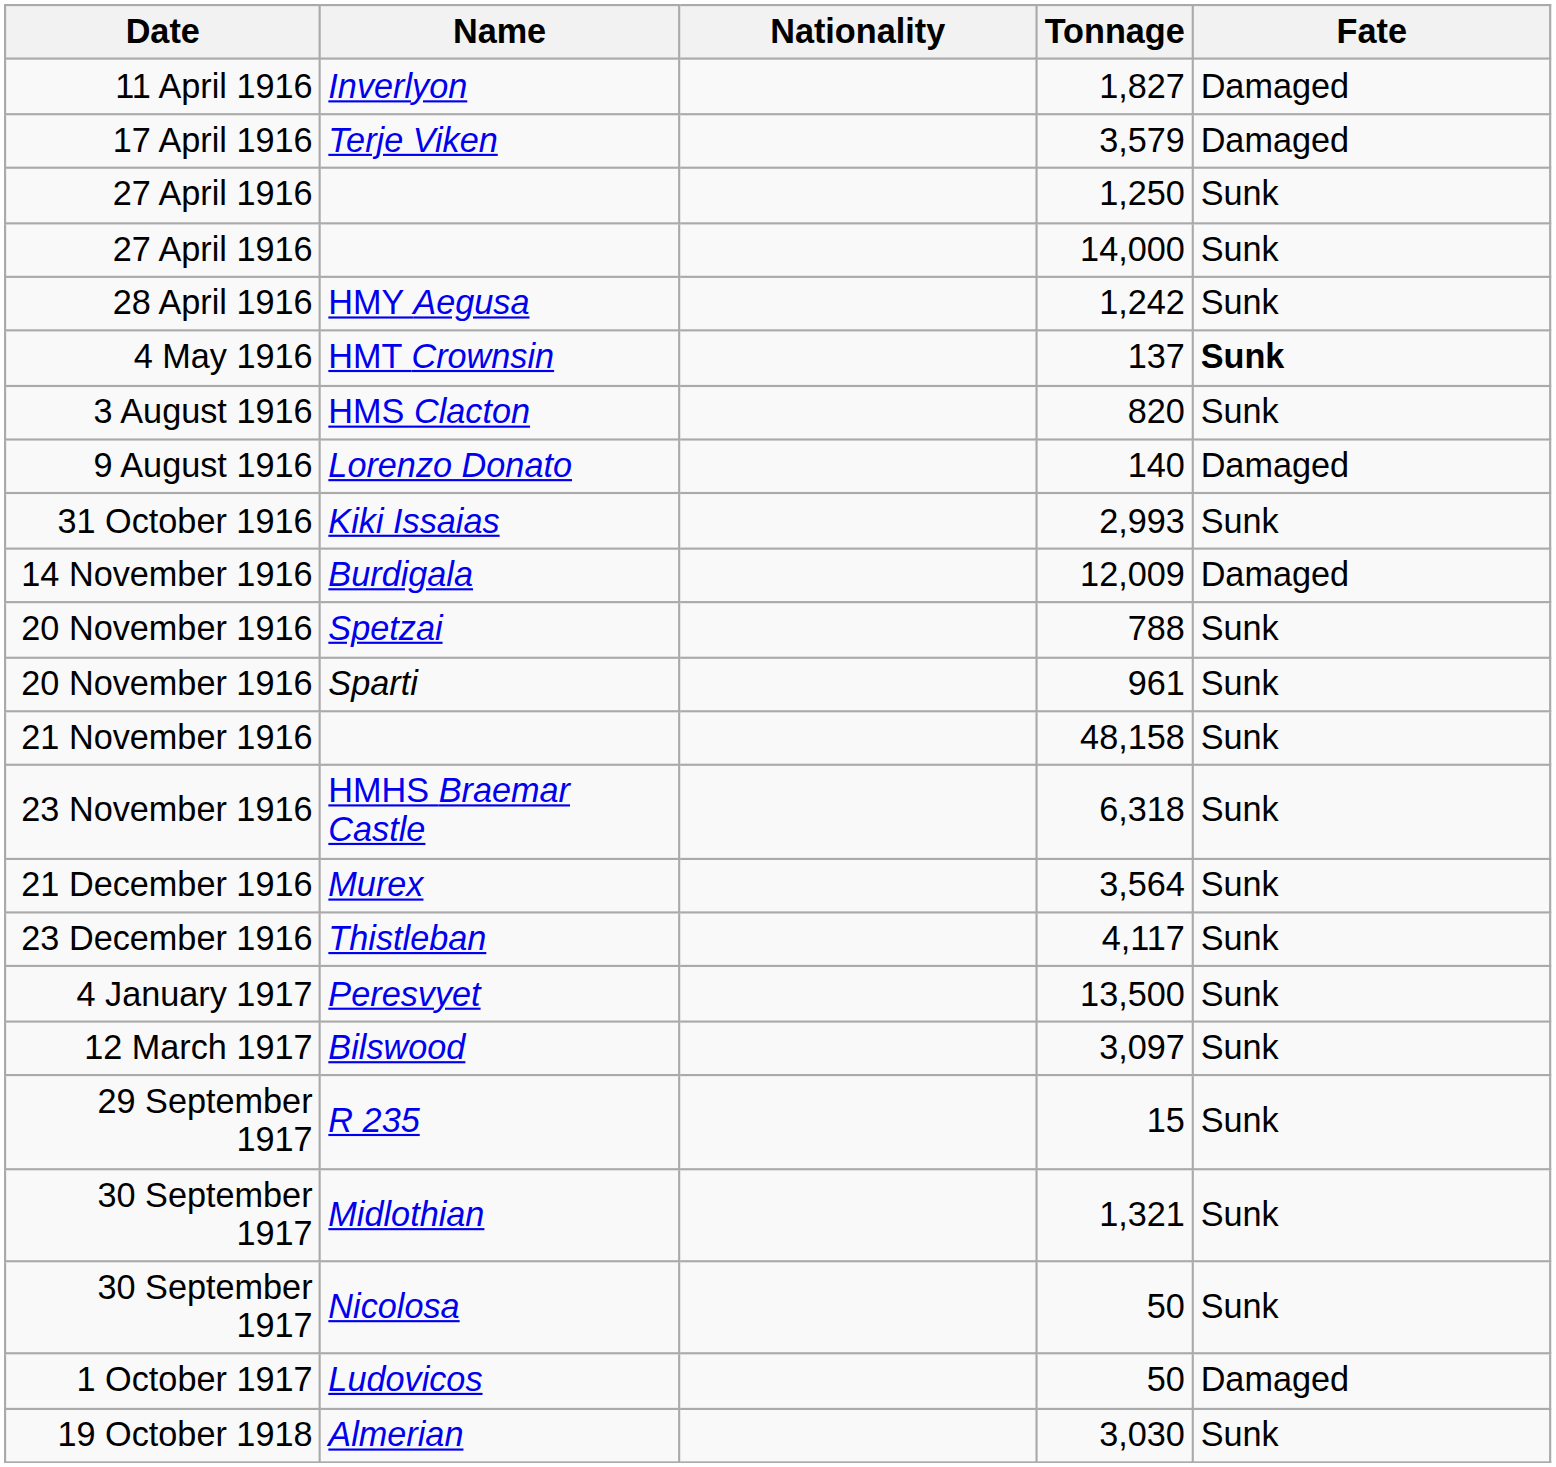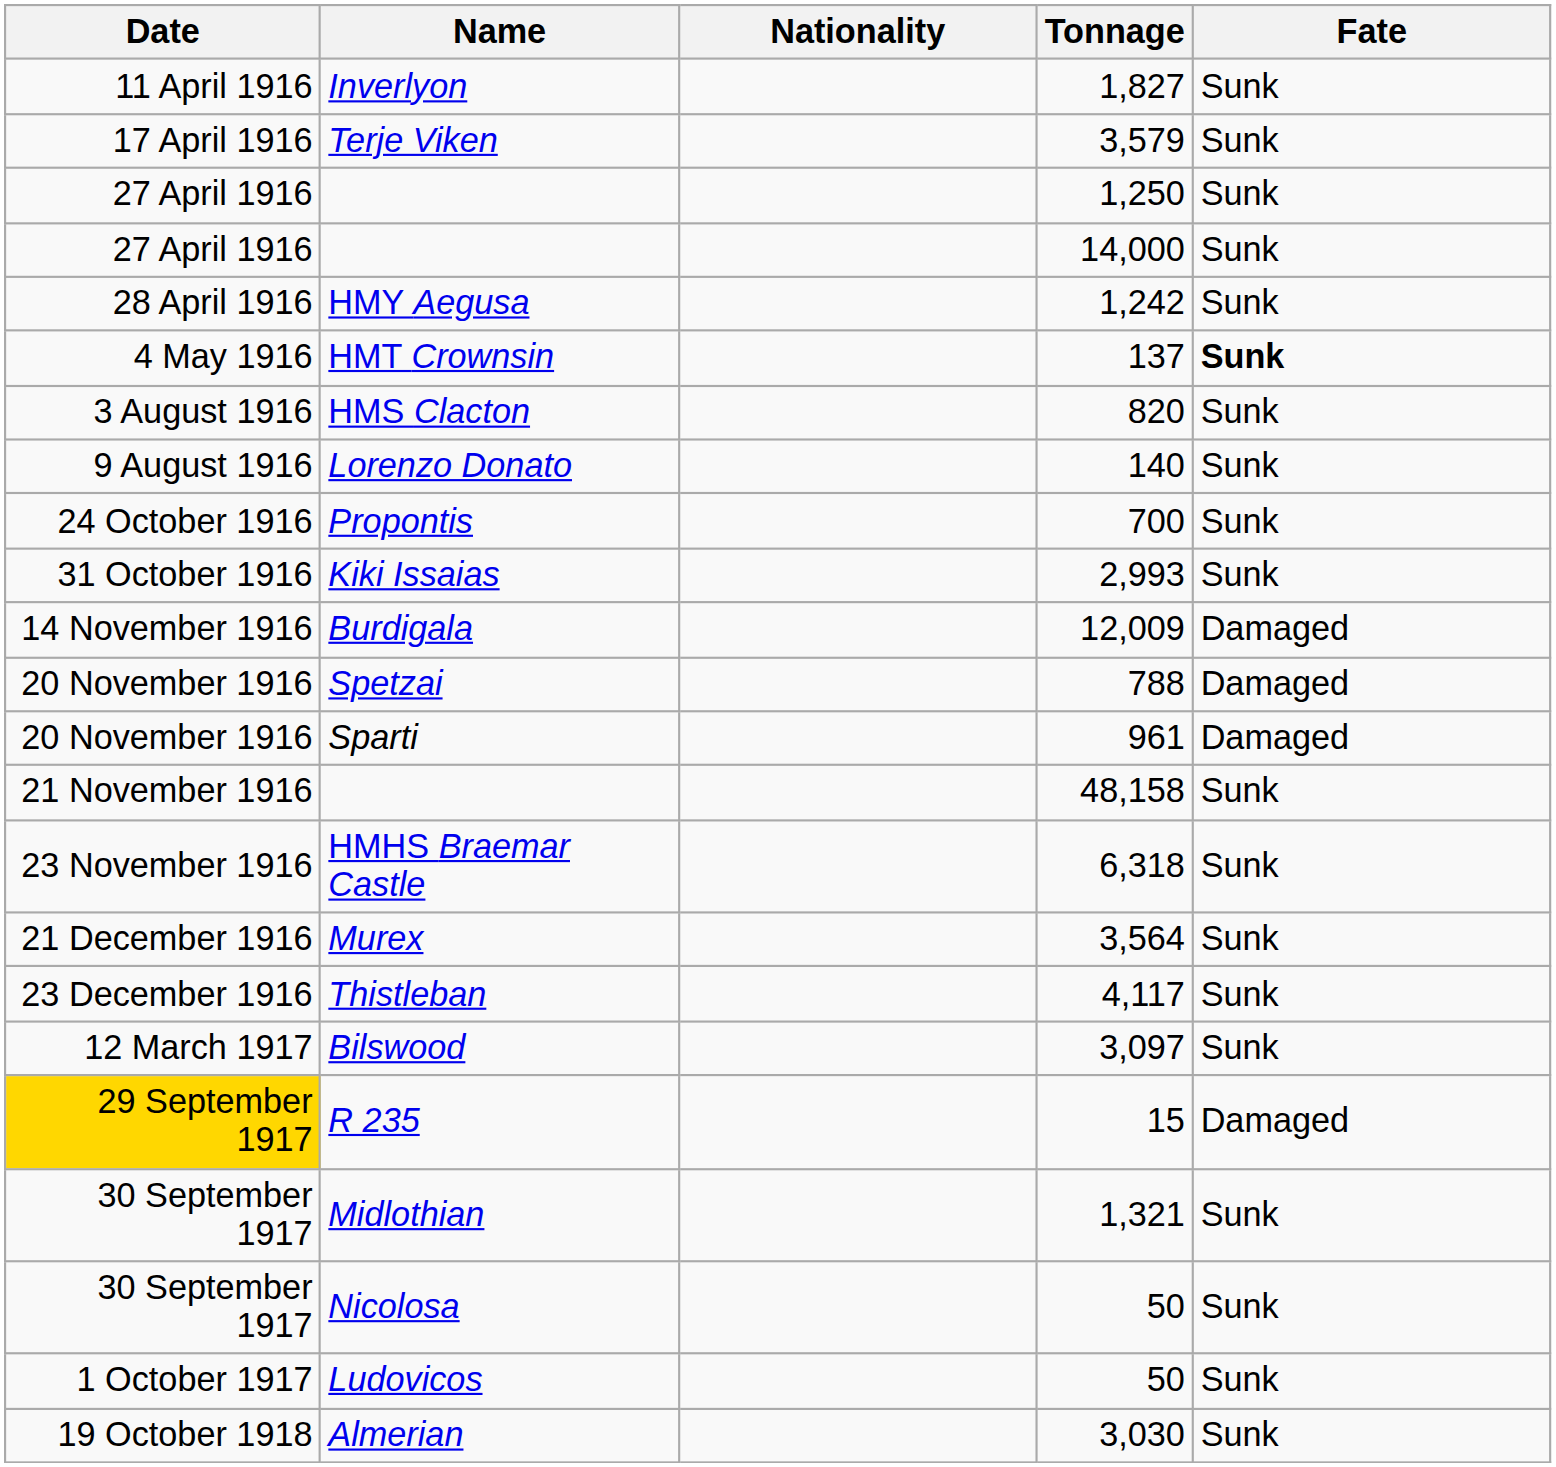 <table class="wikitable sortable">
 <tr>
 <th width="140px">Date</th>
 <th width="160px">Name</th>
 <th width="160px">Nationality</th>
 <th width="25px">Tonnage</th>
 <th width="160px">Fate</th>
 </tr>
 <tr>
 <td align="right">11 April 1916</td>
 <td align="left"><a href='#'><em>Inverlyon</em></a></td>
 <td align="left"></td>
 <td align="right">1,827</td>
-<td align="left">Damaged</td>
+<td align="left">Sunk</td>
 </tr>
 <tr>
 <td align="right">17 April 1916</td>
 <td align="left"><a href='#'><em>Terje Viken</em></a></td>
 <td align="left"></td>
 <td align="right">3,579</td>
-<td align="left">Damaged</td>
+<td align="left">Sunk</td>
 </tr>
 <tr>
 <td align="right">27 April 1916</td>
 <td align="left"></td>
 <td align="left"></td>
 <td align="right">1,250</td>
 <td align="left">Sunk</td>
 </tr>
 <tr>
 <td align="right">27 April 1916</td>
 <td align="left"></td>
 <td align="left"></td>
 <td align="right">14,000</td>
 <td align="left">Sunk</td>
 </tr>
 <tr>
 <td align="right">28 April 1916</td>
 <td align="left"><a href='#'>HMY <em>Aegusa</em></a></td>
 <td align="left"></td>
 <td align="right">1,242</td>
 <td align="left">Sunk</td>
 </tr>
 <tr>
 <td align="right">4 May 1916</td>
 <td align="left"><a href='#'>HMT <em>Crownsin</em></a></td>
 <td align="left"></td>
 <td align="right">137</td>
 <td align="left"><strong>Sunk</strong></td>
 </tr>
 <tr>
 <td align="right">3 August 1916</td>
 <td align="left"><a href='#'>HMS <em>Clacton</em></a></td>
 <td align="left"></td>
 <td align="right">820</td>
 <td align="left">Sunk</td>
 </tr>
 <tr>
 <td align="right">9 August 1916</td>
 <td align="left"><a href='#'><em>Lorenzo Donato</em></a></td>
 <td align="left"></td>
 <td align="right">140</td>
-<td align="left">Damaged</td>
+<td align="left">Sunk</td>
+</tr>
+<tr>
+<td align="right">24 October 1916</td>
+<td align="left"><a href='#'><em>Propontis</em></a></td>
+<td align="left"></td>
+<td align="right">700</td>
+<td align="left">Sunk</td>
 </tr>
 <tr>
 <td align="right">31 October 1916</td>
 <td align="left"><a href='#'><em>Kiki Issaias</em></a></td>
 <td align="left"></td>
 <td align="right">2,993</td>
 <td align="left">Sunk</td>
 </tr>
 <tr>
 <td align="right">14 November 1916</td>
 <td align="left"><a href='#'><em>Burdigala</em></a></td>
 <td align="left"></td>
 <td align="right">12,009</td>
 <td align="left">Damaged</td>
 </tr>
 <tr>
 <td align="right">20 November 1916</td>
 <td align="left"><a href='#'><em>Spetzai</em></a></td>
 <td align="left"></td>
 <td align="right">788</td>
-<td align="left">Sunk</td>
+<td align="left">Damaged</td>
 </tr>
 <tr>
 <td align="right">20 November 1916</td>
 <td align="left"><em>Sparti</em></td>
 <td align="left"></td>
 <td align="right">961</td>
-<td align="left">Sunk</td>
+<td align="left">Damaged</td>
 </tr>
 <tr>
 <td align="right">21 November 1916</td>
 <td align="left"></td>
 <td align="left"> </td>
 <td align="right">48,158</td>
 <td align="left">Sunk</td>
 </tr>
 <tr>
 <td align="right">23 November 1916</td>
 <td align="left"><a href='#'>HMHS <em>Braemar Castle</em></a></td>
 <td align="left"></td>
 <td align="right">6,318</td>
 <td align="left">Sunk</td>
 </tr>
 <tr>
 <td align="right">21 December 1916</td>
 <td align="left"><a href='#'><em>Murex</em></a></td>
 <td align="left"></td>
 <td align="right">3,564</td>
 <td align="left">Sunk</td>
 </tr>
 <tr>
 <td align="right">23 December 1916</td>
 <td align="left"><a href='#'><em>Thistleban</em></a></td>
 <td align="left"></td>
 <td align="right">4,117</td>
 <td align="left">Sunk</td>
 </tr>
 <tr>
-<td align="right">4 January 1917</td>
-<td align="left"><a href='#'><em>Peresvyet</em></a></td>
-<td align="left"></td>
-<td align="right">13,500</td>
-<td align="left">Sunk</td>
-</tr>
-<tr>
 <td align="right">12 March 1917</td>
 <td align="left"><a href='#'><em>Bilswood</em></a></td>
 <td align="left"></td>
 <td align="right">3,097</td>
 <td align="left">Sunk</td>
 </tr>
 <tr>
-<td align="right">29 September 1917</td>
+<td align="right" style="background: gold;">29 September 1917</td>
 <td align="left"><a href='#'><em>R 235</em></a></td>
 <td align="left"></td>
 <td align="right">15</td>
-<td align="left">Sunk</td>
+<td align="left">Damaged</td>
 </tr>
 <tr>
 <td align="right">30 September 1917</td>
 <td align="left"><a href='#'><em>Midlothian</em></a></td>
 <td align="left"></td>
 <td align="right">1,321</td>
 <td align="left">Sunk</td>
 </tr>
 <tr>
 <td align="right">30 September 1917</td>
 <td align="left"><a href='#'><em>Nicolosa</em></a></td>
 <td align="left"></td>
 <td align="right">50</td>
 <td align="left">Sunk</td>
 </tr>
 <tr>
 <td align="right">1 October 1917</td>
 <td align="left"><a href='#'><em>Ludovicos</em></a></td>
 <td align="left"></td>
 <td align="right">50</td>
-<td align="left">Damaged</td>
+<td align="left">Sunk</td>
 </tr>
 <tr>
 <td align="right">19 October 1918</td>
 <td align="left"><a href='#'><em>Almerian</em></a></td>
 <td align="left"></td>
 <td align="right">3,030</td>
 <td align="left">Sunk</td>
 </tr>
 </table>
